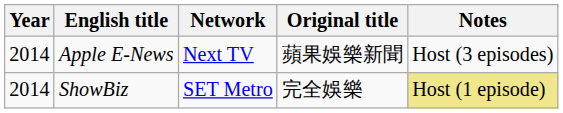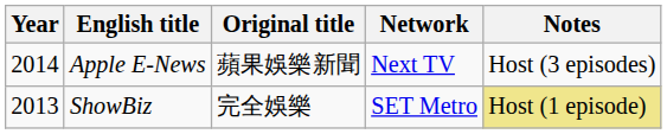 <table class="wikitable sortable">
 <tr>
 <th>Year</th>
 <th>English title</th>
+<th>Original title</th>
 <th>Network</th>
-<th>Original title</th>
 <th class="unsortable">Notes</th>
 </tr>
 <tr>
 <td>2014</td>
 <td><em>Apple E-News</em></td>
+<td>蘋果娛樂新聞</td>
 <td><a href='#'>Next TV</a></td>
-<td>蘋果娛樂新聞</td>
 <td>Host (3 episodes)</td>
 </tr>
 <tr>
-<td>2014</td>
+<td>2013</td>
 <td><em>ShowBiz</em></td>
+<td>完全娛樂</td>
 <td><a href='#'>SET Metro</a></td>
-<td>完全娛樂</td>
 <td style="background: khaki;">Host (1 episode)</td>
 </tr>
 </table>
